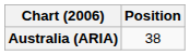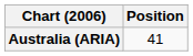 <table class="wikitable plainrowheaders" style="text-align:center">
 <tr>
 <th scope="col">Chart (2006)</th>
 <th scope="col">Position</th>
 </tr>
 <tr>
 <th scope="row">Australia (ARIA)</th>
-<td>38</td>
+<td>41</td>
 </tr>
 </table>
